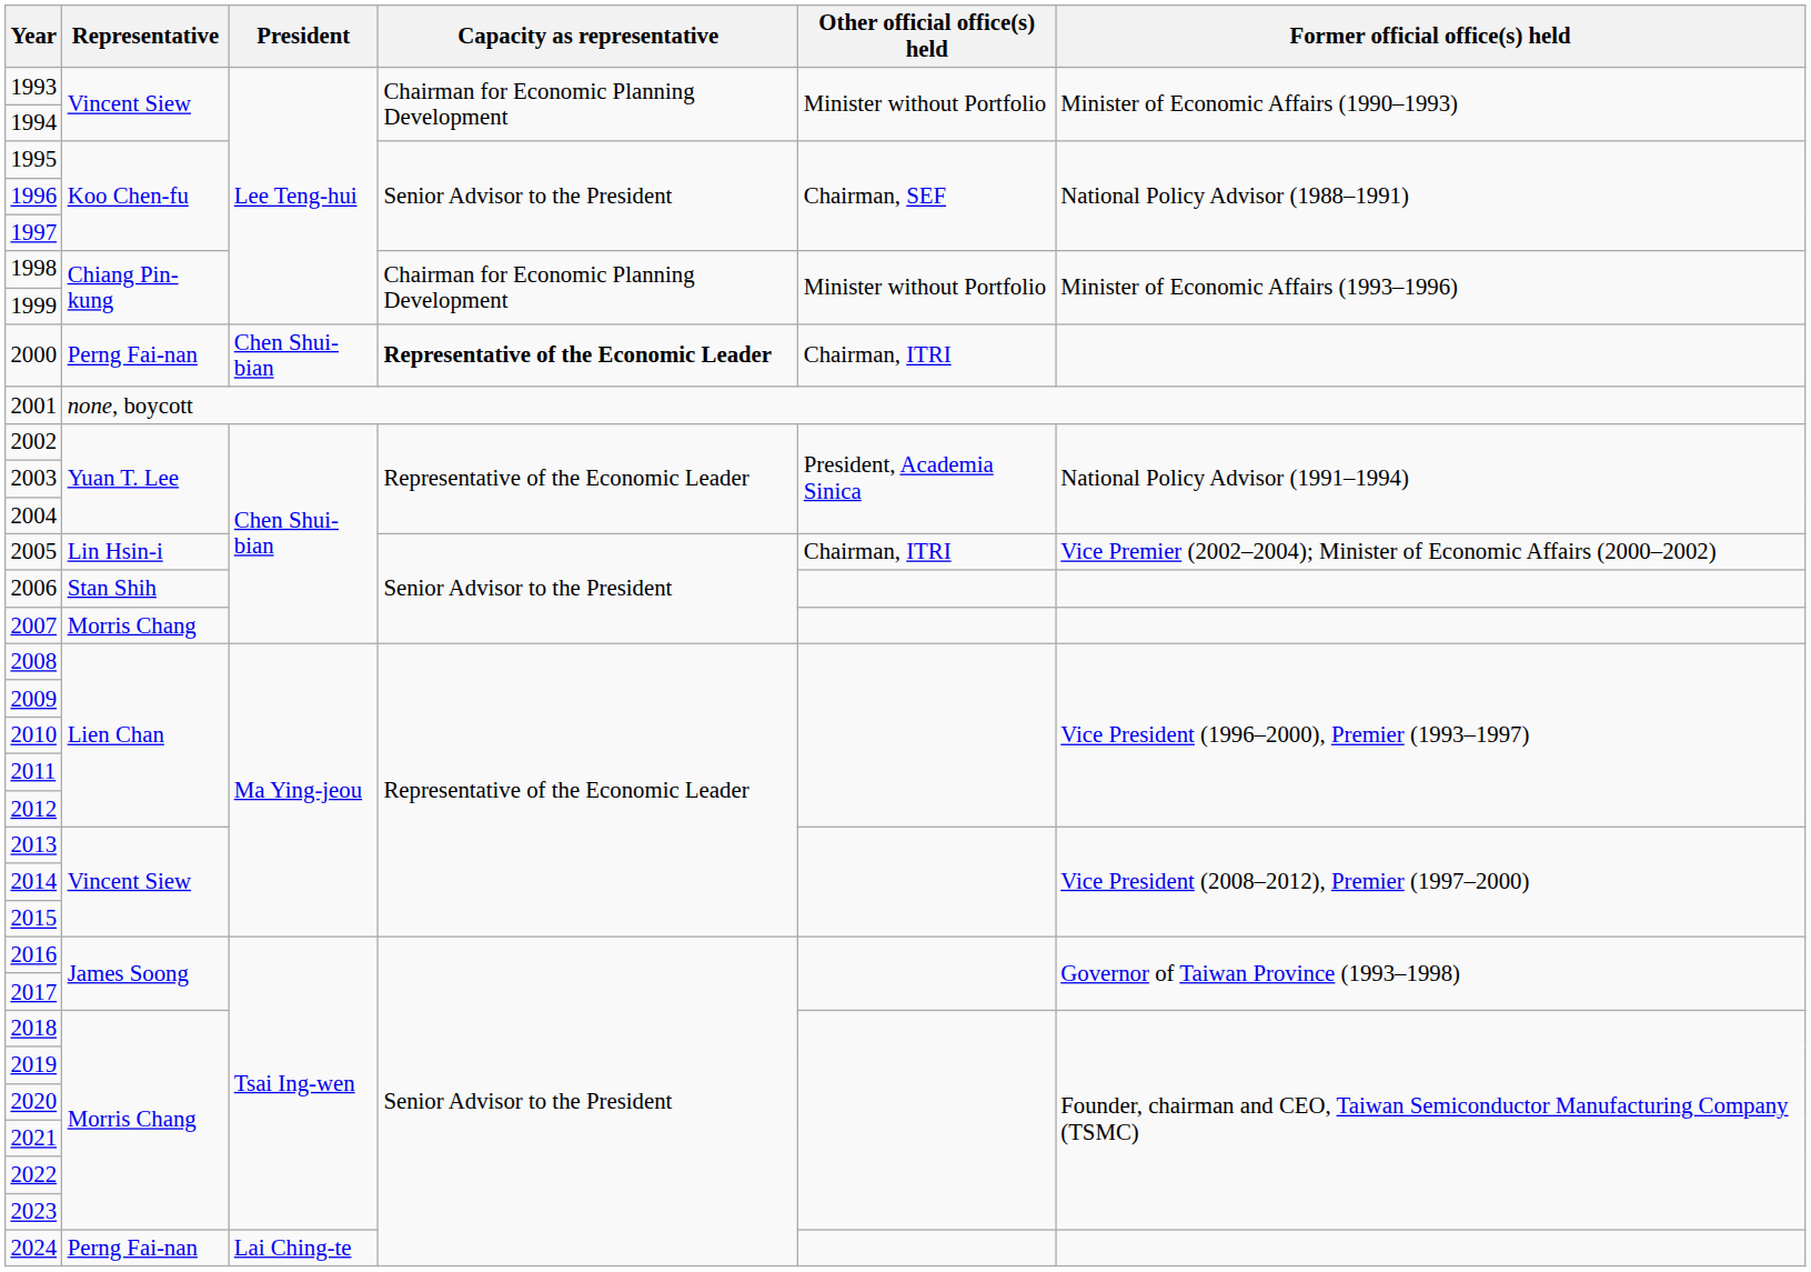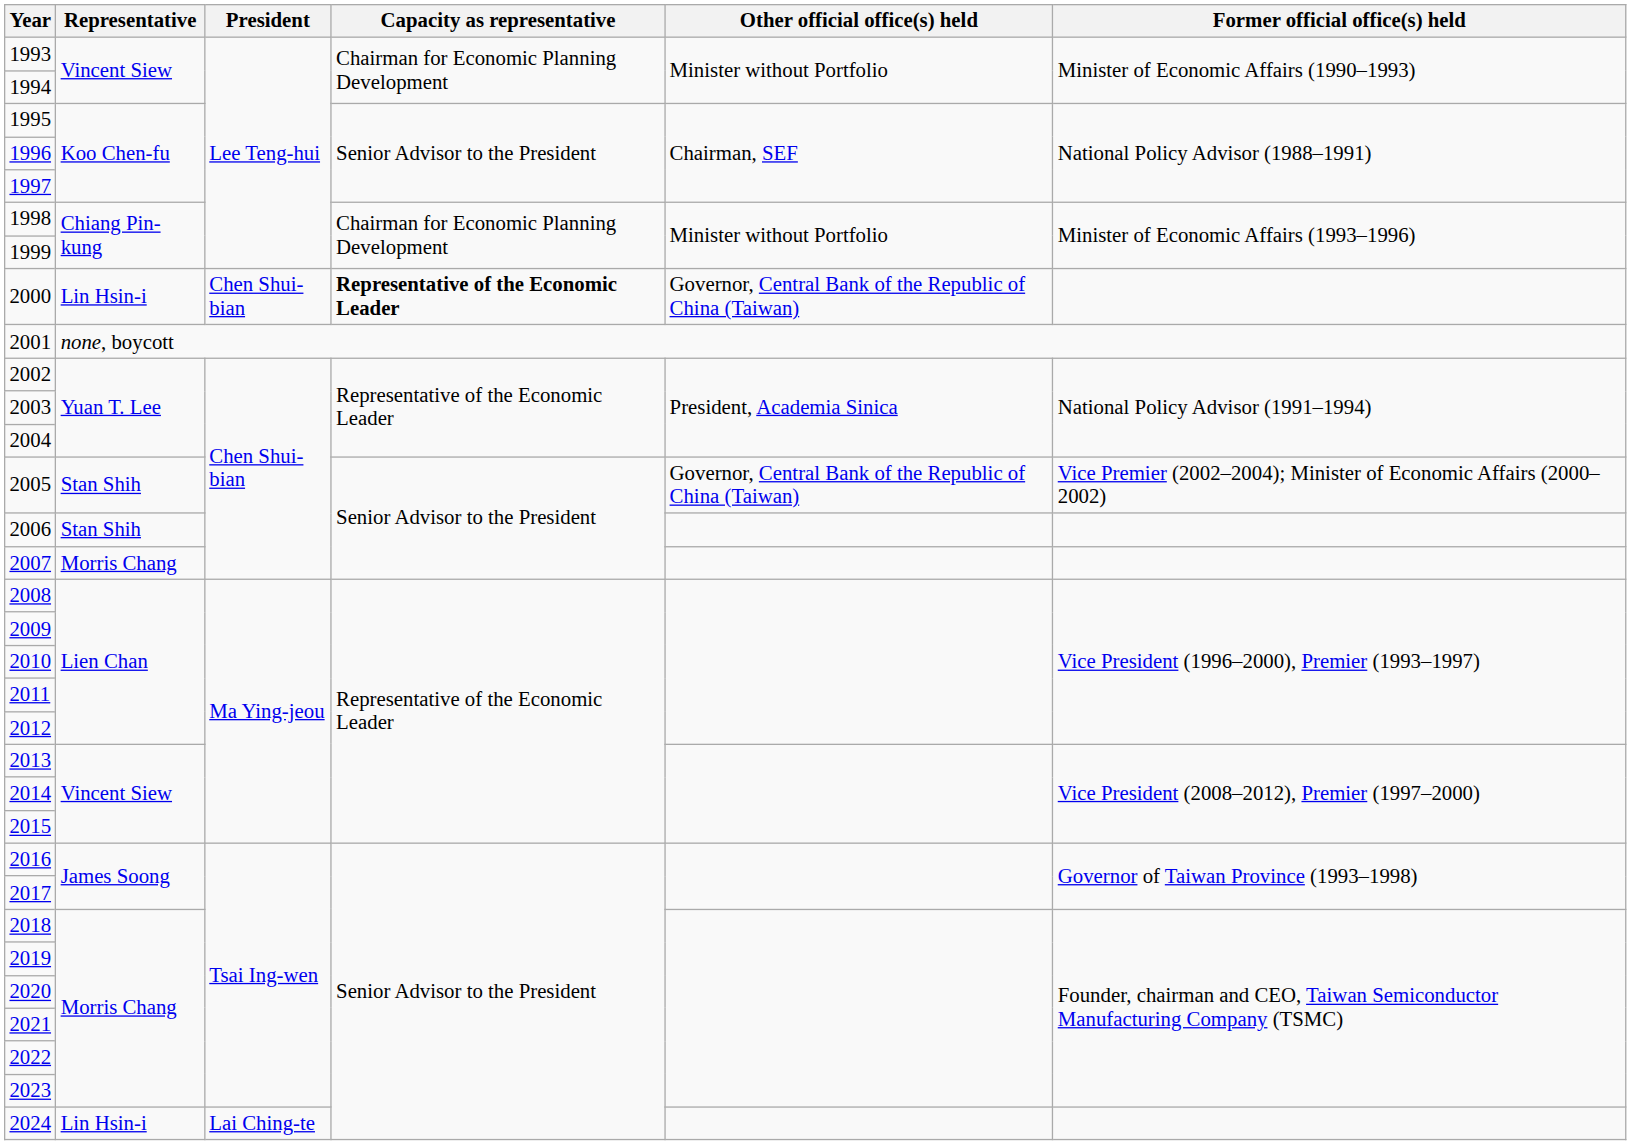 <table class="wikitable">
 <tr>
 <th>Year</th>
 <th>Representative</th>
 <th>President</th>
 <th>Capacity as representative</th>
 <th>Other official office(s) held</th>
 <th>Former official office(s) held</th>
 </tr>
 <tr>
 <td>1993</td>
 <td rowspan="2"><a href='#'>Vincent Siew</a></td>
 <td rowspan="7"><a href='#'>Lee Teng-hui</a></td>
 <td rowspan="2">Chairman for Economic Planning Development</td>
 <td rowspan="2">Minister without Portfolio</td>
 <td rowspan="2">Minister of Economic Affairs (1990–1993)</td>
 </tr>
 <tr>
 <td>1994</td>
 </tr>
 <tr>
 <td>1995</td>
 <td rowspan="3"><a href='#'>Koo Chen-fu</a></td>
 <td rowspan="3">Senior Advisor to the President</td>
 <td rowspan="3">Chairman, <a href='#'>SEF</a></td>
 <td rowspan="3">National Policy Advisor (1988–1991)</td>
 </tr>
 <tr>
 <td><a href='#'>1996</a></td>
 </tr>
 <tr>
 <td><a href='#'>1997</a></td>
 </tr>
 <tr>
 <td>1998</td>
 <td rowspan="2"><a href='#'>Chiang Pin-kung</a></td>
 <td rowspan="2">Chairman for Economic Planning Development</td>
 <td rowspan="2">Minister without Portfolio</td>
 <td rowspan="2">Minister of Economic Affairs (1993–1996)</td>
 </tr>
 <tr>
 <td>1999</td>
 </tr>
 <tr>
 <td>2000</td>
-<td><a href='#'>Perng Fai-nan</a></td>
+<td><a href='#'>Lin Hsin-i</a></td>
 <td><a href='#'>Chen Shui-bian</a></td>
 <td><strong>Representative of the Economic Leader</strong></td>
-<td>Chairman, <a href='#'>ITRI</a></td>
+<td>Governor, <a href='#'>Central Bank of the Republic of China (Taiwan)</a></td>
 <td></td>
 </tr>
 <tr>
 <td>2001</td>
 <td colspan="5"><em>none</em>, boycott</td>
 </tr>
 <tr>
 <td>2002</td>
 <td rowspan="3"><a href='#'>Yuan T. Lee</a></td>
 <td rowspan="6"><a href='#'>Chen Shui-bian</a></td>
 <td rowspan="3">Representative of the Economic Leader</td>
 <td rowspan="3">President, <a href='#'>Academia Sinica</a></td>
 <td rowspan="3">National Policy Advisor (1991–1994)</td>
 </tr>
 <tr>
 <td>2003</td>
 </tr>
 <tr>
 <td>2004</td>
 </tr>
 <tr>
 <td>2005</td>
-<td><a href='#'>Lin Hsin-i</a></td>
+<td><a href='#'>Stan Shih</a></td>
 <td rowspan="3">Senior Advisor to the President</td>
-<td>Chairman, <a href='#'>ITRI</a></td>
+<td>Governor, <a href='#'>Central Bank of the Republic of China (Taiwan)</a></td>
 <td><a href='#'>Vice Premier</a> (2002–2004); Minister of Economic Affairs (2000–2002)</td>
 </tr>
 <tr>
 <td>2006</td>
 <td><a href='#'>Stan Shih</a></td>
 <td></td>
 <td></td>
 </tr>
 <tr>
 <td><a href='#'>2007</a></td>
 <td><a href='#'>Morris Chang</a></td>
 <td></td>
 <td></td>
 </tr>
 <tr>
 <td><a href='#'>2008</a></td>
 <td rowspan="5"><a href='#'>Lien Chan</a></td>
 <td rowspan="8"><a href='#'>Ma Ying-jeou</a></td>
 <td rowspan="8">Representative of the Economic Leader</td>
 <td rowspan="5"></td>
 <td rowspan="5"><a href='#'>Vice President</a> (1996–2000), <a href='#'>Premier</a> (1993–1997)</td>
 </tr>
 <tr>
 <td><a href='#'>2009</a></td>
 </tr>
 <tr>
 <td><a href='#'>2010</a></td>
 </tr>
 <tr>
 <td><a href='#'>2011</a></td>
 </tr>
 <tr>
 <td><a href='#'>2012</a></td>
 </tr>
 <tr>
 <td><a href='#'>2013</a></td>
 <td rowspan="3"><a href='#'>Vincent Siew</a></td>
 <td rowspan="3"></td>
 <td rowspan="3"><a href='#'>Vice President</a> (2008–2012), <a href='#'>Premier</a> (1997–2000)</td>
 </tr>
 <tr>
 <td><a href='#'>2014</a></td>
 </tr>
 <tr>
 <td><a href='#'>2015</a></td>
 </tr>
 <tr>
 <td><a href='#'>2016</a></td>
 <td rowspan="2"><a href='#'>James Soong</a></td>
 <td rowspan="8"><a href='#'>Tsai Ing-wen</a></td>
 <td rowspan="9">Senior Advisor to the President</td>
 <td rowspan="2"></td>
 <td rowspan="2"><a href='#'>Governor</a> of <a href='#'>Taiwan Province</a> (1993–1998)</td>
 </tr>
 <tr>
 <td><a href='#'>2017</a></td>
 </tr>
 <tr>
 <td><a href='#'>2018</a></td>
 <td rowspan="6"><a href='#'>Morris Chang</a></td>
 <td rowspan="6"></td>
 <td rowspan="6">Founder, chairman and CEO, <a href='#'>Taiwan Semiconductor Manufacturing Company</a> (TSMC)</td>
 </tr>
 <tr>
 <td><a href='#'>2019</a></td>
 </tr>
 <tr>
 <td><a href='#'>2020</a></td>
 </tr>
 <tr>
 <td><a href='#'>2021</a></td>
 </tr>
 <tr>
 <td><a href='#'>2022</a></td>
 </tr>
 <tr>
 <td><a href='#'>2023</a></td>
 </tr>
 <tr>
 <td><a href='#'>2024</a></td>
-<td><a href='#'>Perng Fai-nan</a></td>
+<td><a href='#'>Lin Hsin-i</a></td>
 <td><a href='#'>Lai Ching-te</a></td>
 <td></td>
 <td></td>
 </tr>
 </table>
